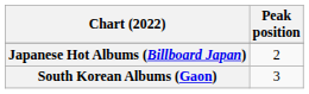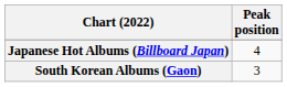 <table class="wikitable sortable plainrowheaders" style="text-align:center">
 <tr>
 <th scope="col">Chart (2022)</th>
 <th scope="col">Peak<br>position</th>
 </tr>
 <tr>
 </tr>
 <tr>
 <th scope="row">Japanese Hot Albums (<em><a href='#'>Billboard Japan</a></em>)</th>
-<td>2</td>
+<td>4</td>
 </tr>
 <tr>
 <th scope="row">South Korean Albums (<a href='#'>Gaon</a>)</th>
 <td>3</td>
 </tr>
 </table>
